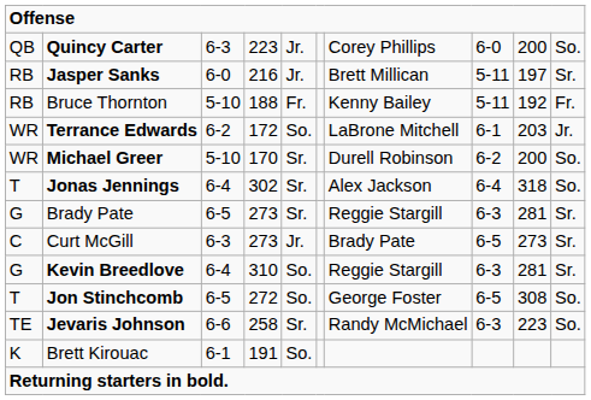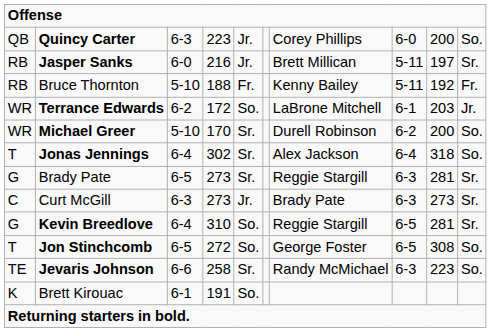 <table class="wikitable">
 <tr>
 <td colspan="10"><strong>Offense</strong></td>
 </tr>
 <tr>
 <td>QB</td>
 <td><strong>Quincy Carter</strong></td>
 <td>6-3</td>
 <td>223</td>
 <td>Jr.</td>
 <td></td>
 <td>Corey Phillips</td>
 <td>6-0</td>
 <td>200</td>
 <td>So.</td>
 </tr>
 <tr>
 <td>RB</td>
 <td><strong>Jasper Sanks</strong></td>
 <td>6-0</td>
 <td>216</td>
 <td>Jr.</td>
 <td></td>
 <td>Brett Millican</td>
 <td>5-11</td>
 <td>197</td>
 <td>Sr.</td>
 </tr>
 <tr>
 <td>RB</td>
 <td>Bruce Thornton</td>
 <td>5-10</td>
 <td>188</td>
 <td>Fr.</td>
 <td></td>
 <td>Kenny Bailey</td>
 <td>5-11</td>
 <td>192</td>
 <td>Fr.</td>
 </tr>
 <tr>
 <td>WR</td>
 <td><strong>Terrance Edwards</strong></td>
 <td>6-2</td>
 <td>172</td>
 <td>So.</td>
 <td></td>
 <td>LaBrone Mitchell</td>
 <td>6-1</td>
 <td>203</td>
 <td>Jr.</td>
 </tr>
 <tr>
 <td>WR</td>
 <td><strong>Michael Greer</strong></td>
 <td>5-10</td>
 <td>170</td>
 <td>Sr.</td>
 <td></td>
 <td>Durell Robinson</td>
 <td>6-2</td>
 <td>200</td>
 <td>So.</td>
 </tr>
 <tr>
 <td>T</td>
 <td><strong>Jonas Jennings</strong></td>
 <td>6-4</td>
 <td>302</td>
 <td>Sr.</td>
 <td></td>
 <td>Alex Jackson</td>
 <td>6-4</td>
 <td>318</td>
 <td>So.</td>
 </tr>
 <tr>
 <td>G</td>
 <td>Brady Pate</td>
 <td>6-5</td>
 <td>273</td>
 <td>Sr.</td>
 <td></td>
 <td>Reggie Stargill</td>
 <td>6-3</td>
 <td>281</td>
 <td>Sr.</td>
 </tr>
 <tr>
 <td>C</td>
 <td>Curt McGill</td>
 <td>6-3</td>
 <td>273</td>
 <td>Jr.</td>
 <td></td>
 <td>Brady Pate</td>
-<td>6-5</td>
+<td>6-3</td>
 <td>273</td>
 <td>Sr.</td>
 </tr>
 <tr>
 <td>G</td>
 <td><strong>Kevin Breedlove</strong></td>
 <td>6-4</td>
 <td>310</td>
 <td>So.</td>
 <td></td>
 <td>Reggie Stargill</td>
-<td>6-3</td>
+<td>6-5</td>
 <td>281</td>
 <td>Sr.</td>
 </tr>
 <tr>
 <td>T</td>
 <td><strong>Jon Stinchcomb</strong></td>
 <td>6-5</td>
 <td>272</td>
 <td>So.</td>
 <td></td>
 <td>George Foster</td>
 <td>6-5</td>
 <td>308</td>
 <td>So.</td>
 </tr>
 <tr>
 <td>TE</td>
 <td><strong>Jevaris Johnson</strong></td>
 <td>6-6</td>
 <td>258</td>
 <td>Sr.</td>
 <td></td>
 <td>Randy McMichael</td>
 <td>6-3</td>
 <td>223</td>
 <td>So.</td>
 </tr>
 <tr>
 <td>K</td>
 <td>Brett Kirouac</td>
 <td>6-1</td>
 <td>191</td>
 <td>So.</td>
 <td></td>
 <td></td>
 <td></td>
 <td></td>
 <td></td>
 </tr>
 <tr>
 <td colspan="10"><strong>Returning starters in bold.</strong></td>
 </tr>
 </table>
